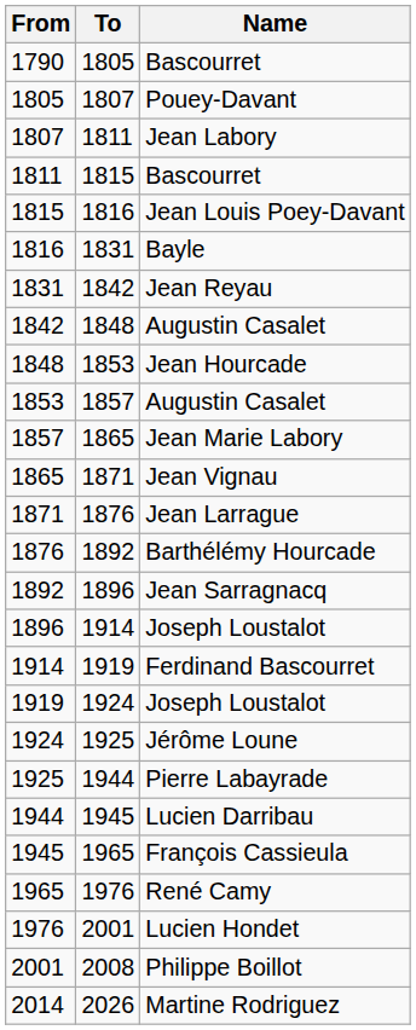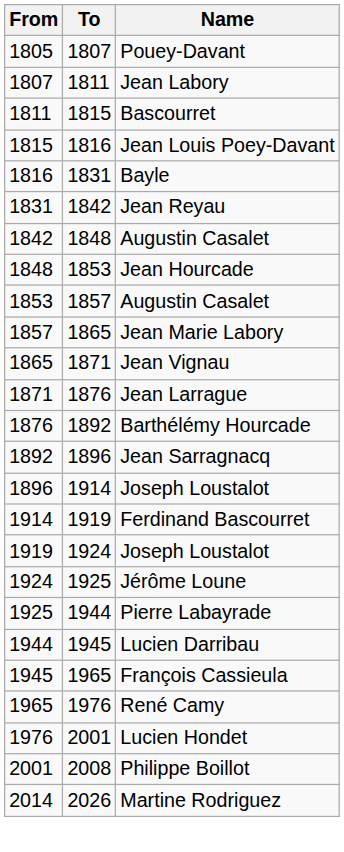 <table class="wikitable">
 <tr>
 <th>From</th>
 <th>To</th>
 <th>Name</th>
-</tr>
-<tr>
-<td>1790</td>
-<td>1805</td>
-<td>Bascourret</td>
 </tr>
 <tr>
 <td>1805</td>
 <td>1807</td>
 <td>Pouey-Davant</td>
 </tr>
 <tr>
 <td>1807</td>
 <td>1811</td>
 <td>Jean Labory</td>
 </tr>
 <tr>
 <td>1811</td>
 <td>1815</td>
 <td>Bascourret</td>
 </tr>
 <tr>
 <td>1815</td>
 <td>1816</td>
 <td>Jean Louis Poey-Davant</td>
 </tr>
 <tr>
 <td>1816</td>
 <td>1831</td>
 <td>Bayle</td>
 </tr>
 <tr>
 <td>1831</td>
 <td>1842</td>
 <td>Jean Reyau</td>
 </tr>
 <tr>
 <td>1842</td>
 <td>1848</td>
 <td>Augustin Casalet</td>
 </tr>
 <tr>
 <td>1848</td>
 <td>1853</td>
 <td>Jean Hourcade</td>
 </tr>
 <tr>
 <td>1853</td>
 <td>1857</td>
 <td>Augustin Casalet</td>
 </tr>
 <tr>
 <td>1857</td>
 <td>1865</td>
 <td>Jean Marie Labory</td>
 </tr>
 <tr>
 <td>1865</td>
 <td>1871</td>
 <td>Jean Vignau</td>
 </tr>
 <tr>
 <td>1871</td>
 <td>1876</td>
 <td>Jean Larrague</td>
 </tr>
 <tr>
 <td>1876</td>
 <td>1892</td>
 <td>Barthélémy Hourcade</td>
 </tr>
 <tr>
 <td>1892</td>
 <td>1896</td>
 <td>Jean Sarragnacq</td>
 </tr>
 <tr>
 <td>1896</td>
 <td>1914</td>
 <td>Joseph Loustalot</td>
 </tr>
 <tr>
 <td>1914</td>
 <td>1919</td>
 <td>Ferdinand Bascourret</td>
 </tr>
 <tr>
 <td>1919</td>
 <td>1924</td>
 <td>Joseph Loustalot</td>
 </tr>
 <tr>
 <td>1924</td>
 <td>1925</td>
 <td>Jérôme Loune</td>
 </tr>
 <tr>
 <td>1925</td>
 <td>1944</td>
 <td>Pierre Labayrade</td>
 </tr>
 <tr>
 <td>1944</td>
 <td>1945</td>
 <td>Lucien Darribau</td>
 </tr>
 <tr>
 <td>1945</td>
 <td>1965</td>
 <td>François Cassieula</td>
 </tr>
 <tr>
 <td>1965</td>
 <td>1976</td>
 <td>René Camy</td>
 </tr>
 <tr>
 <td>1976</td>
 <td>2001</td>
 <td>Lucien Hondet</td>
 </tr>
 <tr>
 <td>2001</td>
 <td>2008</td>
 <td>Philippe Boillot</td>
 </tr>
 <tr>
 <td>2014</td>
 <td>2026</td>
 <td>Martine Rodriguez</td>
 </tr>
 </table>
